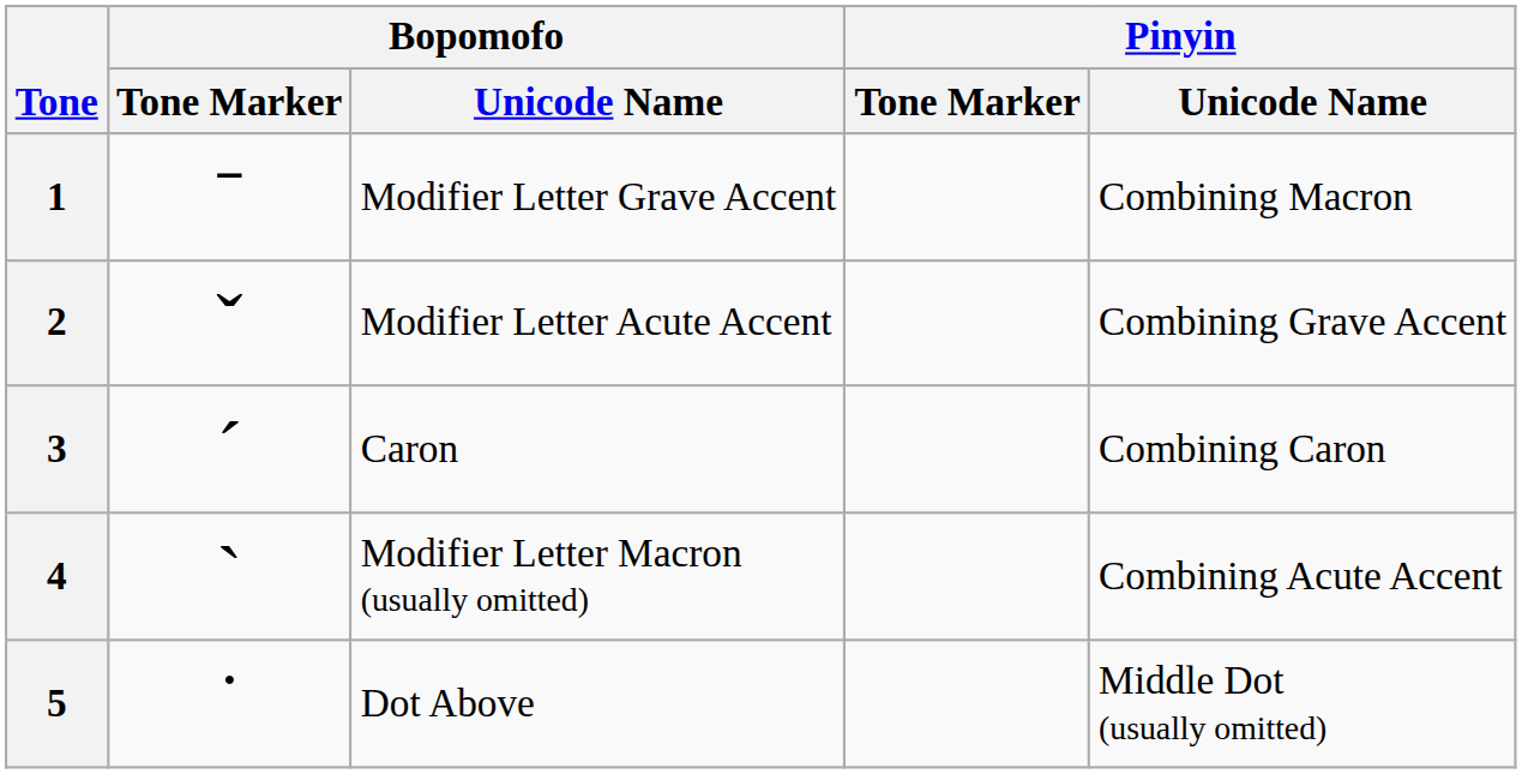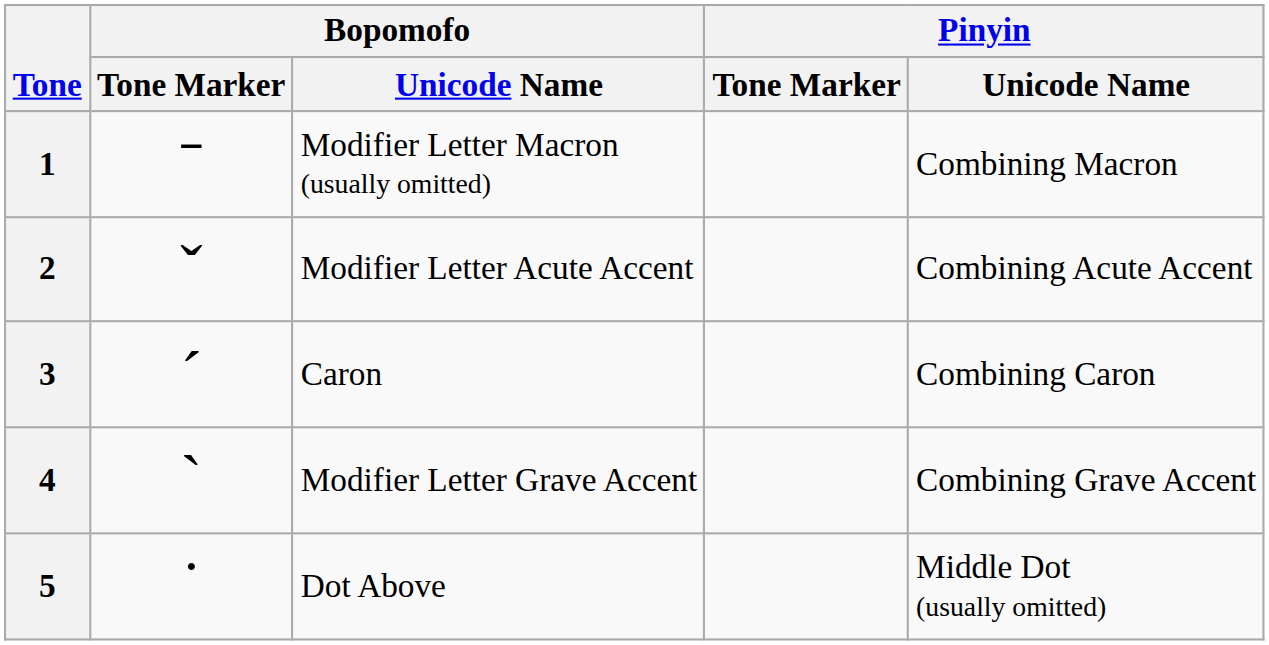 <table class="wikitable">
 <tr>
 <th rowspan="2" style="vertical-align: bottom;"><a href='#'>Tone</a></th>
 <th colspan="2">Bopomofo</th>
 <th colspan="2"><a href='#'>Pinyin</a></th>
 </tr>
 <tr>
 <th>Tone Marker</th>
 <th><a href='#'>Unicode</a> Name</th>
 <th>Tone Marker</th>
 <th>Unicode Name</th>
 </tr>
 <tr>
 <th>1</th>
 <td style="text-align: center; font-size: 200%;">ˉ</td>
-<td>Modifier Letter Grave Accent</td>
+<td>Modifier Letter Macron<br><small>(usually omitted)</small></td>
 <td style="text-align: center; font-size: 200%;"></td>
 <td>Combining Macron</td>
 </tr>
 <tr>
 <th>2</th>
 <td style="text-align: center; font-size: 200%;">ˇ</td>
 <td>Modifier Letter Acute Accent</td>
 <td style="text-align: center; font-size: 200%;"></td>
-<td>Combining Grave Accent</td>
+<td>Combining Acute Accent</td>
 </tr>
 <tr>
 <th>3</th>
 <td style="text-align: center; font-size: 200%;">ˊ</td>
 <td>Caron</td>
 <td style="text-align: center; font-size: 200%;"></td>
 <td>Combining Caron</td>
 </tr>
 <tr>
 <th>4</th>
 <td style="text-align: center; font-size: 200%;">ˋ</td>
-<td>Modifier Letter Macron<br><small>(usually omitted)</small></td>
+<td>Modifier Letter Grave Accent</td>
 <td style="text-align: center; font-size: 200%;"></td>
-<td>Combining Acute Accent</td>
+<td>Combining Grave Accent</td>
 </tr>
 <tr>
 <th>5</th>
 <td style="text-align: center; font-size: 200%;">˙</td>
 <td>Dot Above</td>
 <td style="text-align: center; font-size: 200%;"></td>
 <td>Middle Dot<br><small>(usually omitted)</small></td>
 </tr>
 </table>
